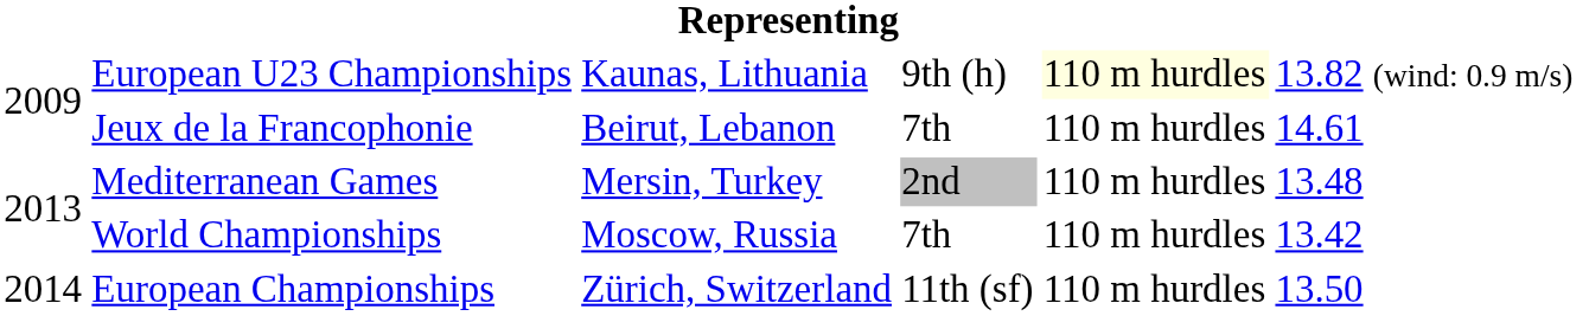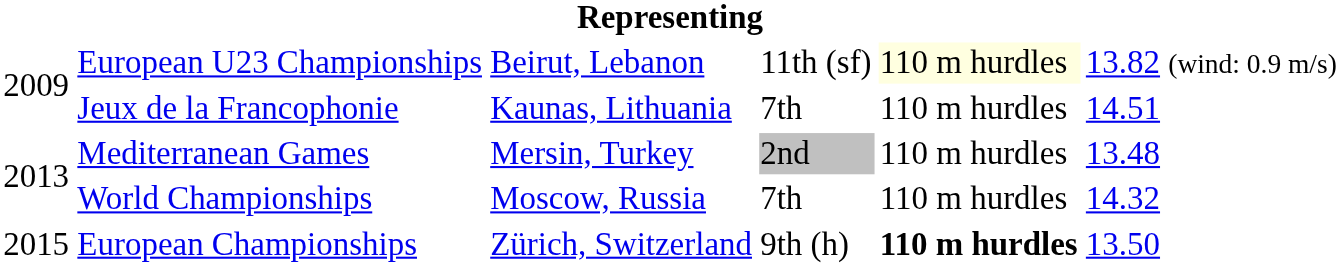 <table>
 <tr>
 <th colspan="6">Representing </th>
 </tr>
 <tr>
 <td rowspan=2>2009</td>
 <td><a href='#'>European U23 Championships</a></td>
-<td><a href='#'>Kaunas, Lithuania</a></td>
-<td>9th (h)</td>
+<td><a href='#'>Beirut, Lebanon</a></td>
+<td>11th (sf)</td>
 <td style="background: lightyellow;">110 m hurdles</td>
 <td><a href='#'>13.82</a> <small>(wind: 0.9 m/s)</small></td>
 </tr>
 <tr>
 <td><a href='#'>Jeux de la Francophonie</a></td>
-<td><a href='#'>Beirut, Lebanon</a></td>
+<td><a href='#'>Kaunas, Lithuania</a></td>
 <td>7th</td>
 <td>110 m hurdles</td>
-<td><a href='#'>14.61</a></td>
+<td><a href='#'>14.51</a></td>
 </tr>
 <tr>
 <td rowspan=2>2013</td>
 <td><a href='#'>Mediterranean Games</a></td>
 <td><a href='#'>Mersin, Turkey</a></td>
 <td bgcolor=silver>2nd</td>
 <td>110 m hurdles</td>
 <td><a href='#'>13.48</a></td>
 </tr>
 <tr>
 <td><a href='#'>World Championships</a></td>
 <td><a href='#'>Moscow, Russia</a></td>
 <td>7th</td>
 <td>110 m hurdles</td>
-<td><a href='#'>13.42</a></td>
+<td><a href='#'>14.32</a></td>
 </tr>
 <tr>
-<td>2014</td>
+<td>2015</td>
 <td><a href='#'>European Championships</a></td>
 <td><a href='#'>Zürich, Switzerland</a></td>
-<td>11th (sf)</td>
-<td>110 m hurdles</td>
+<td>9th (h)</td>
+<td><strong>110 m hurdles</strong></td>
 <td><a href='#'>13.50</a></td>
 </tr>
 </table>
